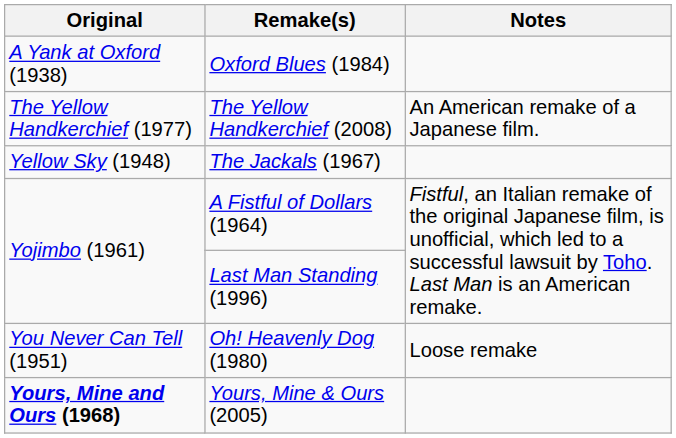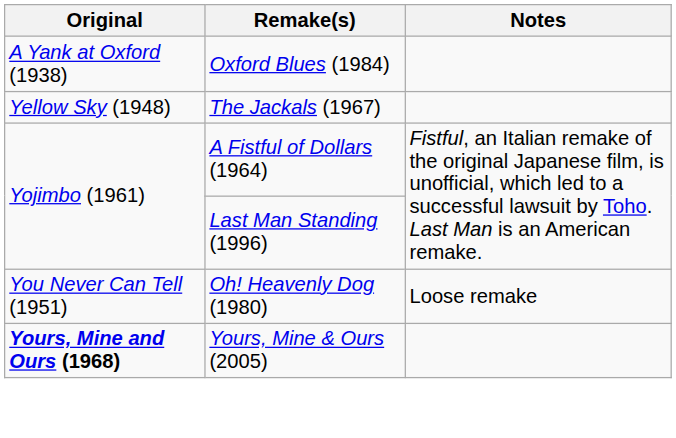 <table class="wikitable" style="width:85%">
 <tr>
 <th style="width:30%">Original</th>
 <th style="width:30%">Remake(s)</th>
 <th>Notes</th>
 </tr>
 <tr>
 <td><em><a href='#'>A Yank at Oxford</a></em> (1938)</td>
 <td><em><a href='#'>Oxford Blues</a></em> (1984)</td>
 <td></td>
-</tr>
-<tr>
-<td><em><a href='#'>The Yellow Handkerchief</a></em> (1977)</td>
-<td><em><a href='#'>The Yellow Handkerchief</a></em> (2008)</td>
-<td>An American remake of a Japanese film.</td>
 </tr>
 <tr>
 <td><em><a href='#'>Yellow Sky</a></em> (1948)</td>
 <td><em><a href='#'>The Jackals</a></em> (1967)</td>
 <td></td>
 </tr>
 <tr>
 <td rowspan="2"><em><a href='#'>Yojimbo</a></em> (1961)</td>
 <td><em><a href='#'>A Fistful of Dollars</a></em> (1964)</td>
 <td rowspan="2"><em>Fistful</em>, an Italian remake of the original Japanese film, is unofficial, which led to a successful lawsuit by <a href='#'>Toho</a>. <em>Last Man</em> is an American remake.</td>
 </tr>
 <tr>
 <td><em><a href='#'>Last Man Standing</a></em> (1996)</td>
 </tr>
 <tr>
 <td><em><a href='#'>You Never Can Tell</a></em> (1951)</td>
 <td><em><a href='#'>Oh! Heavenly Dog</a></em> (1980)</td>
 <td>Loose remake</td>
 </tr>
 <tr>
 <td><strong><em><a href='#'>Yours, Mine and Ours</a></em> (1968)</strong></td>
 <td><em><a href='#'>Yours, Mine & Ours</a></em> (2005)</td>
 <td></td>
 </tr>
 </table>
